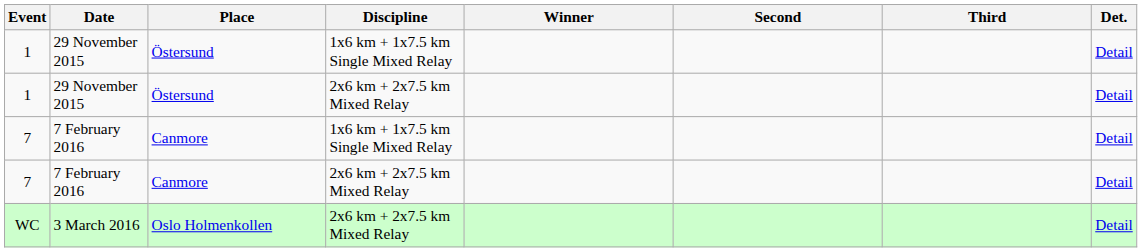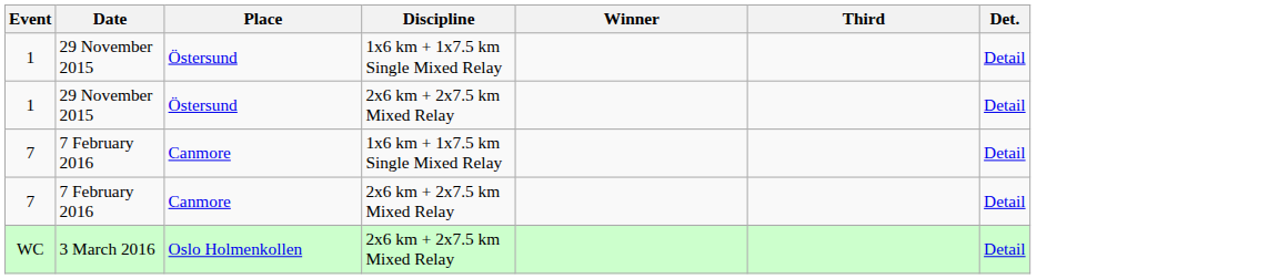 <table class="wikitable" style="font-size:95%;">
 <tr>
 <th width="30">Event</th>
 <th width="90">Date</th>
 <th width="169">Place</th>
 <th width="130">Discipline</th>
 <th width="200">Winner</th>
-<th width="200">Second</th>
 <th width="200">Third</th>
 <th width="10">Det.</th>
 </tr>
 <tr>
 <td align=center>1</td>
 <td>29 November 2015</td>
 <td> <a href='#'>Östersund</a></td>
 <td>1x6 km + 1x7.5 km <br> Single Mixed Relay</td>
-<td></td>
 <td></td>
 <td></td>
 <td><a href='#'>Detail</a></td>
 </tr>
 <tr>
 <td align=center>1</td>
 <td>29 November 2015</td>
 <td> <a href='#'>Östersund</a></td>
 <td>2x6 km + 2x7.5 km <br> Mixed Relay</td>
 <td></td>
 <td></td>
-<td></td>
 <td><a href='#'>Detail</a></td>
 </tr>
 <tr>
 <td align=center>7</td>
 <td>7 February 2016</td>
 <td> <a href='#'>Canmore</a></td>
 <td>1x6 km + 1x7.5 km <br> Single Mixed Relay</td>
-<td></td>
 <td></td>
 <td></td>
 <td><a href='#'>Detail</a></td>
 </tr>
 <tr>
 <td align=center>7</td>
 <td>7 February 2016</td>
 <td> <a href='#'>Canmore</a></td>
 <td>2x6 km + 2x7.5 km <br> Mixed Relay</td>
 <td></td>
 <td></td>
-<td></td>
 <td><a href='#'>Detail</a></td>
 </tr>
 <tr style="background:#CCFFCC">
 <td align=center>WC</td>
 <td>3 March 2016</td>
 <td> <a href='#'>Oslo Holmenkollen</a></td>
 <td>2x6 km + 2x7.5 km <br> Mixed Relay</td>
 <td></td>
 <td></td>
-<td></td>
 <td><a href='#'>Detail</a></td>
 </tr>
 </table>
